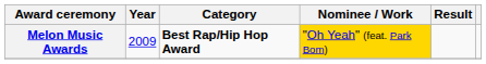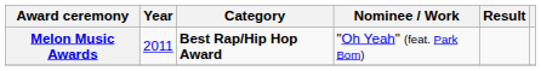 <table class="wikitable plainrowheaders sortable">
 <tr>
 <th scope="col">Award ceremony</th>
 <th scope="col">Year</th>
 <th scope="col">Category</th>
 <th scope="col">Nominee / Work</th>
 <th scope="col">Result</th>
 <th scope="col" class="unsortable"></th>
 </tr>
 <tr>
 <th scope="row"><a href='#'>Melon Music Awards</a></th>
-<td style="text-align:center;"><a href='#'>2009</a></td>
+<td style="text-align:center;"><a href='#'>2011</a></td>
 <td><strong>Best Rap/Hip Hop Award</strong></td>
-<td style="background: gold;">"<a href='#'>Oh Yeah</a>" <small>(feat. <a href='#'>Park Bom</a>)</small></td>
+<td>"<a href='#'>Oh Yeah</a>" <small>(feat. <a href='#'>Park Bom</a>)</small></td>
 <td></td>
 <td style="text-align:center;"></td>
 </tr>
 <tr>
 </tr>
 </table>
